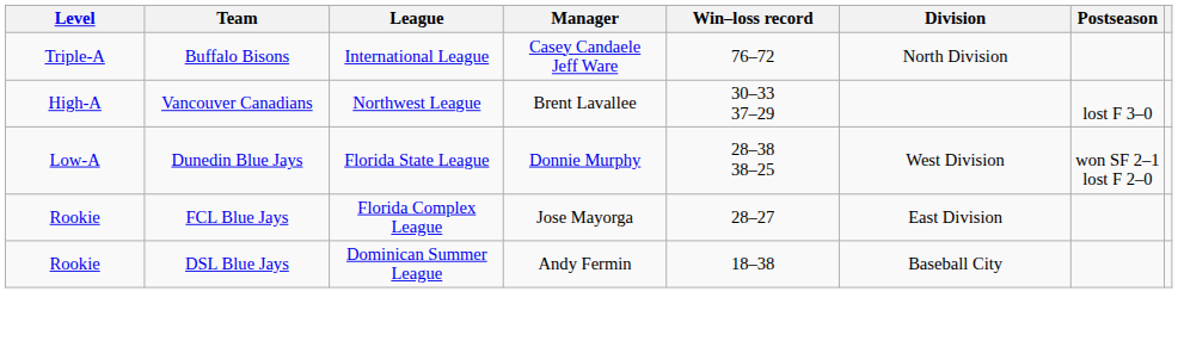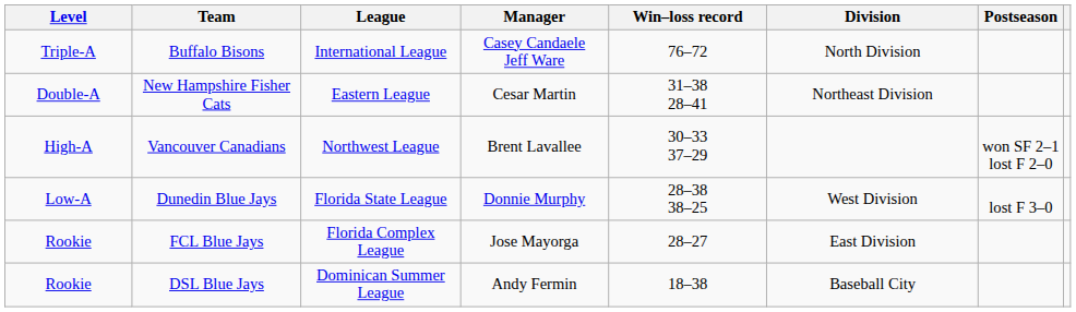 <table class="wikitable" style="width:85%; text-align:center;">
 <tr>
 <th style="width:12%;"><a href='#'>Level</a></th>
 <th style="width:16%;">Team</th>
 <th style="width:15%;">League</th>
 <th style="width:14%;">Manager</th>
 <th style="width:15%;">Win–loss record</th>
 <th style="width:20%;">Division</th>
 <th style="width:20%;">Postseason</th>
 <th style="width:5%;"></th>
 </tr>
 <tr>
 <td><a href='#'>Triple-A</a></td>
 <td><a href='#'>Buffalo Bisons</a></td>
 <td><a href='#'>International League</a></td>
 <td><a href='#'>Casey Candaele</a><br><a href='#'>Jeff Ware</a></td>
 <td>76–72</td>
 <td>North Division</td>
 <td></td>
 <td></td>
 </tr>
 <tr>
+<td><a href='#'>Double-A</a></td>
+<td><a href='#'>New Hampshire Fisher Cats</a></td>
+<td><a href='#'>Eastern League</a></td>
+<td>Cesar Martin</td>
+<td>31–38 <br>28–41 </td>
+<td>Northeast Division</td>
+<td></td>
+<td></td>
+</tr>
+<tr>
 <td><a href='#'>High-A</a></td>
 <td><a href='#'>Vancouver Canadians</a></td>
 <td><a href='#'>Northwest League</a></td>
 <td>Brent Lavallee</td>
 <td>30–33 <br>37–29 </td>
 <td></td>
-<td><br>lost F 3–0</td>
+<td><br>won SF 2–1<br>lost F 2–0</td>
 <td></td>
 </tr>
 <tr>
 <td><a href='#'>Low-A</a></td>
 <td><a href='#'>Dunedin Blue Jays</a></td>
 <td><a href='#'>Florida State League</a></td>
 <td><a href='#'>Donnie Murphy</a></td>
 <td>28–38 <br>38–25 </td>
 <td>West Division</td>
-<td><br>won SF 2–1<br>lost F 2–0</td>
+<td><br>lost F 3–0</td>
 <td></td>
 </tr>
 <tr>
 <td><a href='#'>Rookie</a></td>
 <td><a href='#'>FCL Blue Jays</a></td>
 <td><a href='#'>Florida Complex League</a></td>
 <td>Jose Mayorga</td>
 <td>28–27</td>
 <td>East Division</td>
 <td></td>
 <td></td>
 </tr>
 <tr>
 <td><a href='#'>Rookie</a></td>
 <td><a href='#'>DSL Blue Jays</a></td>
 <td><a href='#'>Dominican Summer League</a></td>
 <td>Andy Fermin</td>
 <td>18–38</td>
 <td>Baseball City</td>
 <td></td>
 <td></td>
 </tr>
 </table>
